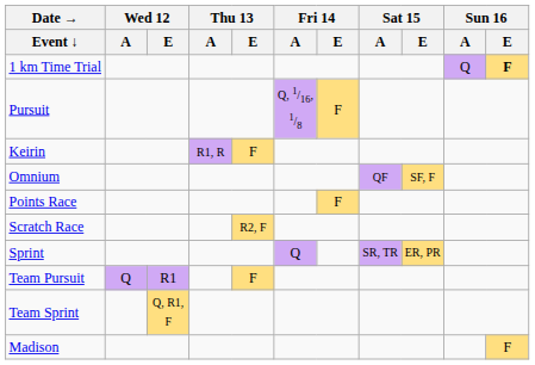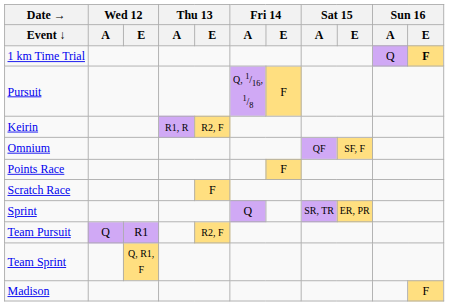 <table class="wikitable" style="margin:0.5em auto; font-size:85%; line-height:1.25em;">
 <tr style="text-align:center;">
 <th>Date →</th>
 <th colspan="2">Wed 12</th>
 <th colspan="2">Thu 13</th>
 <th colspan="2">Fri 14</th>
 <th colspan="2">Sat 15</th>
 <th colspan="2">Sun 16</th>
 </tr>
 <tr>
 <th>Event ↓</th>
 <th style="width:2.5em;">A</th>
 <th style="width:2.5em;">E</th>
 <th style="width:2.5em;">A</th>
 <th style="width:2.5em;">E</th>
 <th style="width:2.5em;">A</th>
 <th style="width:2.5em;">E</th>
 <th style="width:2.5em;">A</th>
 <th style="width:2.5em;">E</th>
 <th style="width:2.5em;">A</th>
 <th style="width:2.5em;">E</th>
 </tr>
 <tr style="text-align:center;">
 <td style="text-align:left;"><a href='#'>1 km Time Trial</a></td>
 <td colspan="2"></td>
 <td colspan="2"></td>
 <td colspan="2"></td>
 <td colspan="2"></td>
 <td bgcolor="#D0A9F5">Q</td>
 <td bgcolor="#FFDF80"><strong>F</strong></td>
 </tr>
 <tr style="text-align:center;">
 <td style="text-align:left;"><a href='#'>Pursuit</a></td>
 <td colspan="2"></td>
 <td colspan="2"></td>
 <td bgcolor="#D0A9F5"><small>Q, <sup>1</sup>/<sub>16</sub>, <sup>1</sup>/<sub>8</sub></small></td>
 <td bgcolor="#FFDF80">F</td>
 <td colspan="2"></td>
 <td colspan="2"></td>
 </tr>
 <tr style="text-align:center;">
 <td style="text-align:left;"><a href='#'>Keirin</a></td>
 <td colspan="2"></td>
 <td bgcolor="#D0A9F5"><small>R1, R</small></td>
-<td bgcolor="#FFDF80">F</td>
+<td bgcolor="#FFDF80"><small>R2, F</small></td>
 <td colspan="2"></td>
 <td colspan="2"></td>
 <td colspan="2"></td>
 </tr>
 <tr style="text-align:center;">
 <td style="text-align:left;"><a href='#'>Omnium</a></td>
 <td colspan="2"></td>
 <td colspan="2"></td>
 <td colspan="2"></td>
 <td bgcolor="#D0A9F5"><small>QF</small></td>
 <td bgcolor="#FFDF80"><small>SF, F</small></td>
 <td colspan="2"></td>
 </tr>
 <tr style="text-align:center;">
 <td style="text-align:left;"><a href='#'>Points Race</a></td>
 <td colspan="2"></td>
 <td colspan="2"></td>
 <td></td>
 <td bgcolor="#FFDF80">F</td>
 <td colspan="2"></td>
 <td colspan="2"></td>
 </tr>
 <tr style="text-align:center;">
 <td style="text-align:left;"><a href='#'>Scratch Race</a></td>
 <td colspan="2"></td>
 <td></td>
-<td bgcolor="#FFDF80"><small>R2, F</small></td>
+<td bgcolor="#FFDF80">F</td>
 <td colspan="2"></td>
 <td colspan="2"></td>
 <td colspan="2"></td>
 </tr>
 <tr style="text-align:center;">
 <td style="text-align:left;"><a href='#'>Sprint</a></td>
 <td colspan="2"></td>
 <td colspan="2"></td>
 <td bgcolor="#D0A9F5">Q</td>
 <td></td>
 <td bgcolor="#D0A9F5"><small>SR, TR</small></td>
 <td bgcolor="#FFDF80"><small>ER, PR</small></td>
 <td colspan="2"></td>
 </tr>
 <tr style="text-align:center;">
 <td style="text-align:left;"><a href='#'>Team Pursuit</a></td>
 <td bgcolor="#D0A9F5">Q</td>
 <td bgcolor="#D0A9F5">R1</td>
 <td></td>
-<td bgcolor="#FFDF80">F</td>
+<td bgcolor="#FFDF80"><small>R2, F</small></td>
 <td colspan="2"></td>
 <td colspan="2"></td>
 <td colspan="2"></td>
 </tr>
 <tr style="text-align:center;">
 <td style="text-align:left;"><a href='#'>Team Sprint</a></td>
 <td></td>
 <td bgcolor="#FFDF80"><small>Q, R1, F</small></td>
 <td colspan="2"></td>
 <td colspan="2"></td>
 <td colspan="2"></td>
 <td colspan="2"></td>
 </tr>
 <tr style="text-align:center;">
 <td style="text-align:left;"><a href='#'>Madison</a></td>
 <td colspan="2"></td>
 <td colspan="2"></td>
 <td colspan="2"></td>
 <td colspan="2"></td>
 <td></td>
 <td bgcolor="#FFDF80">F</td>
 </tr>
 </table>
